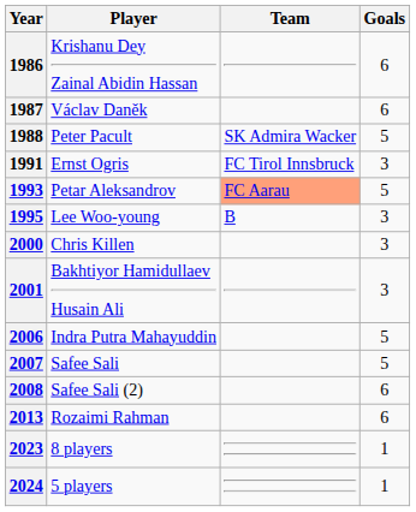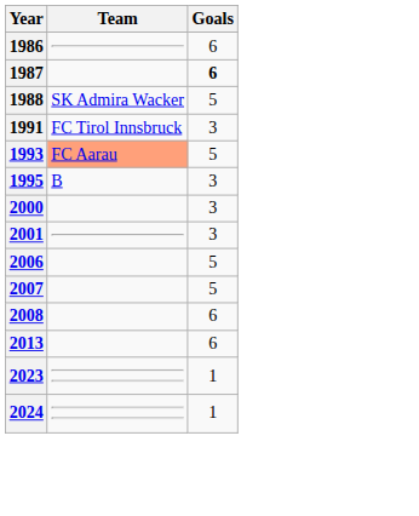 <table class="wikitable plainrowheaders sortable">
 <tr>
 <th>Year</th>
-<th>Player</th>
 <th>Team</th>
 <th>Goals</th>
 </tr>
 <tr>
 <th scope="row" style="text-align: center;">1986</th>
-<td><a href='#'>Krishanu Dey</a><hr><a href='#'>Zainal Abidin Hassan</a></td>
 <td><hr></td>
 <td align="center">6</td>
 </tr>
 <tr>
 <th scope="row" style="text-align: center;">1987</th>
-<td><a href='#'>Václav Daněk</a></td>
 <td></td>
-<td align="center">6</td>
+<td align="center"><strong>6</strong></td>
 </tr>
 <tr>
 <th scope="row" style="text-align: center;">1988</th>
-<td><a href='#'>Peter Pacult</a></td>
 <td> <a href='#'>SK Admira Wacker</a></td>
 <td align="center">5</td>
 </tr>
 <tr>
 <th scope="row" style="text-align: center;">1991</th>
-<td><a href='#'>Ernst Ogris</a></td>
 <td> <a href='#'>FC Tirol Innsbruck</a></td>
 <td align="center">3</td>
 </tr>
 <tr>
 <th scope="row" style="text-align: center;"><a href='#'>1993</a></th>
-<td><a href='#'>Petar Aleksandrov</a></td>
 <td style="background: lightsalmon;"> <a href='#'>FC Aarau</a></td>
 <td align="center">5</td>
 </tr>
 <tr>
 <th scope="row" style="text-align: center;"><a href='#'>1995</a></th>
-<td><a href='#'>Lee Woo-young</a></td>
 <td> <a href='#'>B</a></td>
 <td align="center">3</td>
 </tr>
 <tr>
 <th scope="row" style="text-align: center;"><a href='#'>2000</a></th>
-<td><a href='#'>Chris Killen</a></td>
 <td></td>
 <td align="center">3</td>
 </tr>
 <tr>
 <th scope="row" style="text-align: center;"><a href='#'>2001</a></th>
-<td><a href='#'>Bakhtiyor Hamidullaev</a><hr><a href='#'>Husain Ali</a></td>
 <td><hr></td>
 <td align="center">3</td>
 </tr>
 <tr>
 <th scope="row" style="text-align: center;"><a href='#'>2006</a></th>
-<td><a href='#'>Indra Putra Mahayuddin</a></td>
 <td></td>
 <td align="center">5</td>
 </tr>
 <tr>
 <th scope="row" style="text-align: center;"><a href='#'>2007</a></th>
-<td><a href='#'>Safee Sali</a></td>
 <td></td>
 <td align="center">5</td>
 </tr>
 <tr>
 <th scope="row" style="text-align: center;"><a href='#'>2008</a></th>
-<td><a href='#'>Safee Sali</a> (2)</td>
 <td></td>
 <td align="center">6</td>
 </tr>
 <tr>
 <th scope="row" style="text-align: center;"><a href='#'>2013</a></th>
-<td><a href='#'>Rozaimi Rahman</a></td>
 <td></td>
 <td align="center">6</td>
 </tr>
 <tr>
 <th scope="row" style="text-align: center;"><a href='#'>2023</a></th>
-<td><a href='#'>8 players</a></td>
 <td><hr><hr></td>
 <td align="center">1</td>
 </tr>
 <tr>
 <th scope="row" style="text-align: center;"><a href='#'>2024</a></th>
-<td><a href='#'>5 players</a></td>
 <td><hr><hr></td>
 <td align="center">1</td>
 </tr>
 </table>
